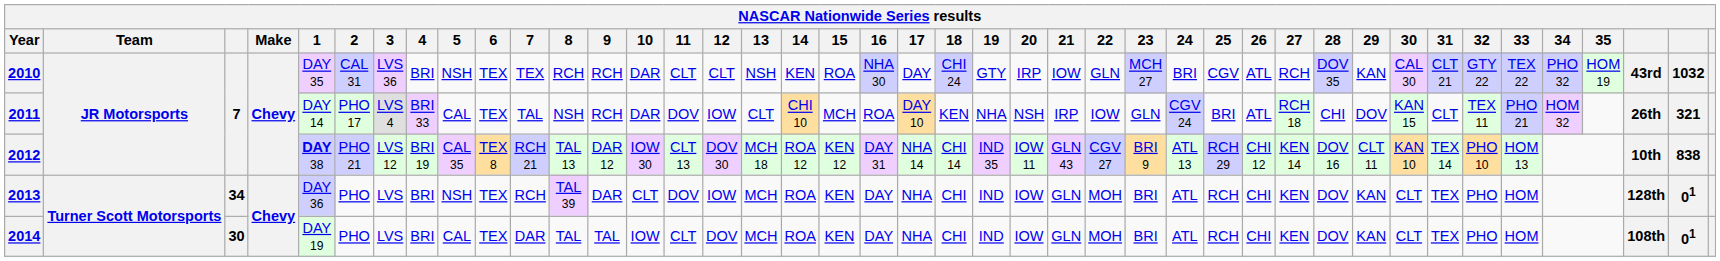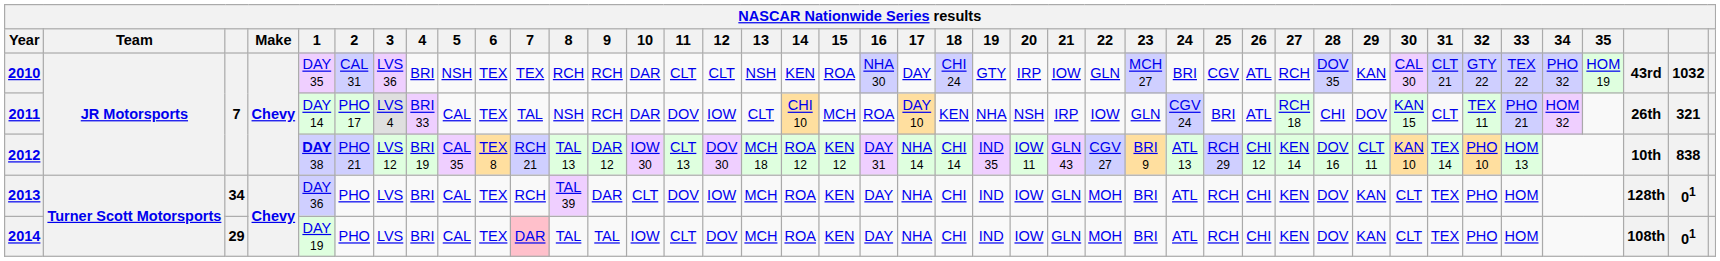 <table class="wikitable" style="text-align:center; font-size:75%">
 <tr>
 <th colspan=45><a href='#'>NASCAR Nationwide Series</a> results</th>
 </tr>
 <tr>
 <th scope="col">Year</th>
 <th scope="col">Team</th>
 <th scope="col"></th>
 <th scope="col">Make</th>
 <th scope="col">1</th>
 <th scope="col">2</th>
 <th scope="col">3</th>
 <th scope="col">4</th>
 <th scope="col">5</th>
 <th scope="col">6</th>
 <th scope="col">7</th>
 <th scope="col">8</th>
 <th scope="col">9</th>
 <th scope="col">10</th>
 <th scope="col">11</th>
 <th scope="col">12</th>
 <th scope="col">13</th>
 <th scope="col">14</th>
 <th scope="col">15</th>
 <th scope="col">16</th>
 <th scope="col">17</th>
 <th scope="col">18</th>
 <th scope="col">19</th>
 <th scope="col">20</th>
 <th scope="col">21</th>
 <th scope="col">22</th>
 <th scope="col">23</th>
 <th scope="col">24</th>
 <th scope="col">25</th>
 <th scope="col">26</th>
 <th scope="col">27</th>
 <th scope="col">28</th>
 <th scope="col">29</th>
 <th scope="col">30</th>
 <th scope="col">31</th>
 <th scope="col">32</th>
 <th scope="col">33</th>
 <th scope="col">34</th>
 <th scope="col">35</th>
 <th scope="col"></th>
 <th scope="col"></th>
 <th scope="col"></th>
 </tr>
 <tr>
 <th scope="row"><a href='#'>2010</a></th>
 <th rowspan=3><a href='#'>JR Motorsports</a></th>
 <th rowspan=3>7</th>
 <th rowspan=3><a href='#'>Chevy</a></th>
 <td style="background:#efcfff;"><a href='#'>DAY</a><br><small>35</small></td>
 <td style="background:#cfcfff;"><a href='#'>CAL</a><br><small>31</small></td>
 <td style="background:#efcfff;"><a href='#'>LVS</a><br><small>36</small></td>
 <td><a href='#'>BRI</a></td>
 <td><a href='#'>NSH</a></td>
 <td><a href='#'>TEX</a></td>
 <td><a href='#'>TEX</a></td>
 <td><a href='#'>RCH</a></td>
 <td><a href='#'>RCH</a></td>
 <td><a href='#'>DAR</a></td>
 <td><a href='#'>CLT</a></td>
 <td><a href='#'>CLT</a></td>
 <td><a href='#'>NSH</a></td>
 <td><a href='#'>KEN</a></td>
 <td><a href='#'>ROA</a></td>
 <td style="background:#cfcfff;"><a href='#'>NHA</a><br><small>30</small></td>
 <td><a href='#'>DAY</a></td>
 <td style="background:#cfcfff;"><a href='#'>CHI</a><br><small>24</small></td>
 <td><a href='#'>GTY</a></td>
 <td><a href='#'>IRP</a></td>
 <td><a href='#'>IOW</a></td>
 <td><a href='#'>GLN</a></td>
 <td style="background:#cfcfff;"><a href='#'>MCH</a><br><small>27</small></td>
 <td><a href='#'>BRI</a></td>
 <td><a href='#'>CGV</a></td>
 <td><a href='#'>ATL</a></td>
 <td><a href='#'>RCH</a></td>
 <td style="background:#cfcfff;"><a href='#'>DOV</a><br><small>35</small></td>
 <td><a href='#'>KAN</a></td>
 <td style="background:#efcfff;"><a href='#'>CAL</a><br><small>30</small></td>
 <td style="background:#cfcfff;"><a href='#'>CLT</a><br><small>21</small></td>
 <td style="background:#cfcfff;"><a href='#'>GTY</a><br><small>22</small></td>
 <td style="background:#cfcfff;"><a href='#'>TEX</a><br><small>22</small></td>
 <td style="background:#cfcfff;"><a href='#'>PHO</a><br><small>32</small></td>
 <td style="background:#dfffdf;"><a href='#'>HOM</a><br><small>19</small></td>
 <th>43rd</th>
 <th>1032</th>
 <th></th>
 </tr>
 <tr>
 <th scope="row"><a href='#'>2011</a></th>
 <td style="background:#dfffdf;"><a href='#'>DAY</a><br><small>14</small></td>
 <td style="background:#dfffdf;"><a href='#'>PHO</a><br><small>17</small></td>
 <td style="background:#dfdfdf;"><a href='#'>LVS</a><br><small>4</small></td>
 <td style="background:#efcfff;"><a href='#'>BRI</a><br><small>33</small></td>
 <td><a href='#'>CAL</a></td>
 <td><a href='#'>TEX</a></td>
 <td><a href='#'>TAL</a></td>
 <td><a href='#'>NSH</a></td>
 <td><a href='#'>RCH</a></td>
 <td><a href='#'>DAR</a></td>
 <td><a href='#'>DOV</a></td>
 <td><a href='#'>IOW</a></td>
 <td><a href='#'>CLT</a></td>
 <td style="background:#ffdf9f;"><a href='#'>CHI</a><br><small>10</small></td>
 <td><a href='#'>MCH</a></td>
 <td><a href='#'>ROA</a></td>
 <td style="background:#ffdf9f;"><a href='#'>DAY</a><br><small>10</small></td>
 <td><a href='#'>KEN</a></td>
 <td><a href='#'>NHA</a></td>
 <td><a href='#'>NSH</a></td>
 <td><a href='#'>IRP</a></td>
 <td><a href='#'>IOW</a></td>
 <td><a href='#'>GLN</a></td>
 <td style="background:#cfcfff;"><a href='#'>CGV</a><br><small>24</small></td>
 <td><a href='#'>BRI</a></td>
 <td><a href='#'>ATL</a></td>
 <td style="background:#dfffdf;"><a href='#'>RCH</a><br><small>18</small></td>
 <td><a href='#'>CHI</a></td>
 <td><a href='#'>DOV</a></td>
 <td style="background:#dfffdf;"><a href='#'>KAN</a><br><small>15</small></td>
 <td><a href='#'>CLT</a></td>
 <td style="background:#dfffdf;"><a href='#'>TEX</a><br><small>11</small></td>
 <td style="background:#cfcfff;"><a href='#'>PHO</a><br><small>21</small></td>
 <td style="background:#efcfff;"><a href='#'>HOM</a><br><small>32</small></td>
 <td></td>
 <th>26th</th>
 <th>321</th>
 <th></th>
 </tr>
 <tr>
 <th scope="row"><a href='#'>2012</a></th>
 <td style="background:#cfcfff;"><strong><a href='#'>DAY</a></strong><br><small>38</small></td>
 <td style="background:#cfcfff;"><a href='#'>PHO</a><br><small>21</small></td>
 <td style="background:#dfffdf;"><a href='#'>LVS</a><br><small>12</small></td>
 <td style="background:#dfffdf;"><a href='#'>BRI</a><br><small>19</small></td>
 <td style="background:#efcfff;"><a href='#'>CAL</a><br><small>35</small></td>
 <td style="background:#ffdf9f;"><a href='#'>TEX</a><br><small>8</small></td>
 <td style="background:#cfcfff;"><a href='#'>RCH</a><br><small>21</small></td>
 <td style="background:#dfffdf;"><a href='#'>TAL</a><br><small>13</small></td>
 <td style="background:#dfffdf;"><a href='#'>DAR</a><br><small>12</small></td>
 <td style="background:#efcfff;"><a href='#'>IOW</a><br><small>30</small></td>
 <td style="background:#dfffdf;"><a href='#'>CLT</a><br><small>13</small></td>
 <td style="background:#efcfff;"><a href='#'>DOV</a><br><small>30</small></td>
 <td style="background:#dfffdf;"><a href='#'>MCH</a><br><small>18</small></td>
 <td style="background:#dfffdf;"><a href='#'>ROA</a><br><small>12</small></td>
 <td style="background:#dfffdf;"><a href='#'>KEN</a><br><small>12</small></td>
 <td style="background:#efcfff;"><a href='#'>DAY</a><br><small>31</small></td>
 <td style="background:#dfffdf;"><a href='#'>NHA</a><br><small>14</small></td>
 <td style="background:#dfffdf;"><a href='#'>CHI</a><br><small>14</small></td>
 <td style="background:#efcfff;"><a href='#'>IND</a><br><small>35</small></td>
 <td style="background:#dfffdf;"><a href='#'>IOW</a><br><small>11</small></td>
 <td style="background:#efcfff;"><a href='#'>GLN</a><br><small>43</small></td>
 <td style="background:#cfcfff;"><a href='#'>CGV</a><br><small>27</small></td>
 <td style="background:#ffdf9f;"><a href='#'>BRI</a><br><small>9</small></td>
 <td style="background:#dfffdf;"><a href='#'>ATL</a><br><small>13</small></td>
 <td style="background:#cfcfff;"><a href='#'>RCH</a><br><small>29</small></td>
 <td style="background:#dfffdf;"><a href='#'>CHI</a><br><small>12</small></td>
 <td style="background:#dfffdf;"><a href='#'>KEN</a><br><small>14</small></td>
 <td style="background:#dfffdf;"><a href='#'>DOV</a><br><small>16</small></td>
 <td style="background:#dfffdf;"><a href='#'>CLT</a><br><small>11</small></td>
 <td style="background:#ffdf9f;"><a href='#'>KAN</a><br><small>10</small></td>
 <td style="background:#dfffdf;"><a href='#'>TEX</a><br><small>14</small></td>
 <td style="background:#ffdf9f;"><a href='#'>PHO</a><br><small>10</small></td>
 <td style="background:#dfffdf;"><a href='#'>HOM</a><br><small>13</small></td>
 <td colspan=2></td>
 <th>10th</th>
 <th>838</th>
 <th></th>
 </tr>
 <tr>
 <th scope="row"><a href='#'>2013</a></th>
 <th rowspan=2 nowrap><a href='#'>Turner Scott Motorsports</a></th>
 <th>34</th>
 <th rowspan=2><a href='#'>Chevy</a></th>
 <td style="background:#CFCFFF;"><a href='#'>DAY</a><br><small>36</small></td>
 <td><a href='#'>PHO</a></td>
 <td><a href='#'>LVS</a></td>
 <td><a href='#'>BRI</a></td>
-<td><a href='#'>NSH</a></td>
+<td><a href='#'>CAL</a></td>
 <td><a href='#'>TEX</a></td>
 <td><a href='#'>RCH</a></td>
 <td style="background:#EFCFFF;"><a href='#'>TAL</a><br><small>39</small></td>
 <td><a href='#'>DAR</a></td>
 <td><a href='#'>CLT</a></td>
 <td><a href='#'>DOV</a></td>
 <td><a href='#'>IOW</a></td>
 <td><a href='#'>MCH</a></td>
 <td><a href='#'>ROA</a></td>
 <td><a href='#'>KEN</a></td>
 <td><a href='#'>DAY</a></td>
 <td><a href='#'>NHA</a></td>
 <td><a href='#'>CHI</a></td>
 <td><a href='#'>IND</a></td>
 <td><a href='#'>IOW</a></td>
 <td><a href='#'>GLN</a></td>
 <td><a href='#'>MOH</a></td>
 <td><a href='#'>BRI</a></td>
 <td><a href='#'>ATL</a></td>
 <td><a href='#'>RCH</a></td>
 <td><a href='#'>CHI</a></td>
 <td><a href='#'>KEN</a></td>
 <td><a href='#'>DOV</a></td>
 <td><a href='#'>KAN</a></td>
 <td><a href='#'>CLT</a></td>
 <td><a href='#'>TEX</a></td>
 <td><a href='#'>PHO</a></td>
 <td><a href='#'>HOM</a></td>
 <td colspan=2></td>
 <th>128th</th>
 <th>0<sup>1</sup></th>
 <th></th>
 </tr>
 <tr>
 <th scope="row"><a href='#'>2014</a></th>
-<th>30</th>
+<th>29</th>
 <td style="background:#DFFFDF;"><a href='#'>DAY</a><br><small>19</small></td>
 <td><a href='#'>PHO</a></td>
 <td><a href='#'>LVS</a></td>
 <td><a href='#'>BRI</a></td>
 <td><a href='#'>CAL</a></td>
 <td><a href='#'>TEX</a></td>
-<td><a href='#'>DAR</a></td>
+<td style="background: pink;"><a href='#'>DAR</a></td>
 <td><a href='#'>TAL</a></td>
 <td><a href='#'>TAL</a></td>
 <td><a href='#'>IOW</a></td>
 <td><a href='#'>CLT</a></td>
 <td><a href='#'>DOV</a></td>
 <td><a href='#'>MCH</a></td>
 <td><a href='#'>ROA</a></td>
 <td><a href='#'>KEN</a></td>
 <td><a href='#'>DAY</a></td>
 <td><a href='#'>NHA</a></td>
 <td><a href='#'>CHI</a></td>
 <td><a href='#'>IND</a></td>
 <td><a href='#'>IOW</a></td>
 <td><a href='#'>GLN</a></td>
 <td><a href='#'>MOH</a></td>
 <td><a href='#'>BRI</a></td>
 <td><a href='#'>ATL</a></td>
 <td><a href='#'>RCH</a></td>
 <td><a href='#'>CHI</a></td>
 <td><a href='#'>KEN</a></td>
 <td><a href='#'>DOV</a></td>
 <td><a href='#'>KAN</a></td>
 <td><a href='#'>CLT</a></td>
 <td><a href='#'>TEX</a></td>
 <td><a href='#'>PHO</a></td>
 <td><a href='#'>HOM</a></td>
 <td colspan=2></td>
 <th>108th</th>
 <th>0<sup>1</sup></th>
 <th></th>
 </tr>
 </table>
